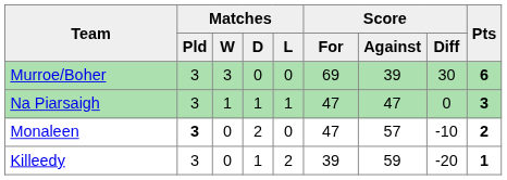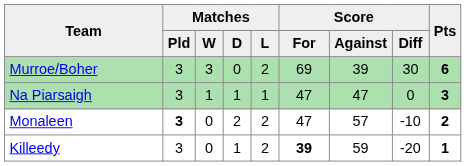 <table style=border-collapse:collapse border=1 cellspacing=0 cellpadding=5>
 <tr align=center bgcolor=#efefef>
 <th rowspan=2 width=165>Team</th>
 <th colspan=4>Matches</th>
 <th colspan=3>Score</th>
 <th rowspan=2width=20>Pts</th>
 </tr>
 <tr align=center bgcolor=#efefef>
 <th width=20>Pld</th>
 <th width=20>W</th>
 <th width=20>D</th>
 <th width=20>L</th>
 <th width=45>For</th>
 <th width=45>Against</th>
 <th width=30>Diff</th>
 </tr>
 <tr align=center style="background:#ACE1AF;">
 <td style="text-align:left;"><a href='#'>Murroe/Boher</a></td>
 <td>3</td>
 <td>3</td>
 <td>0</td>
-<td>0</td>
+<td>2</td>
 <td>69</td>
 <td>39</td>
 <td>30</td>
 <td><strong>6</strong></td>
 </tr>
 <tr align=center style="background:#ACE1AF;">
 <td style="text-align:left;"><a href='#'>Na Piarsaigh</a></td>
 <td>3</td>
 <td>1</td>
 <td>1</td>
 <td>1</td>
 <td>47</td>
 <td>47</td>
 <td>0</td>
 <td><strong>3</strong></td>
 </tr>
 <tr align=center>
 <td style="text-align:left;"><a href='#'>Monaleen</a></td>
 <td><strong>3</strong></td>
 <td>0</td>
 <td>2</td>
-<td>0</td>
+<td>2</td>
 <td>47</td>
 <td>57</td>
 <td>-10</td>
 <td><strong>2</strong></td>
 </tr>
 <tr align=center>
 <td style="text-align:left;"><a href='#'>Killeedy</a></td>
 <td>3</td>
 <td>0</td>
 <td>1</td>
 <td>2</td>
-<td>39</td>
+<td><strong>39</strong></td>
 <td>59</td>
 <td>-20</td>
 <td><strong>1</strong></td>
 </tr>
 </table>
